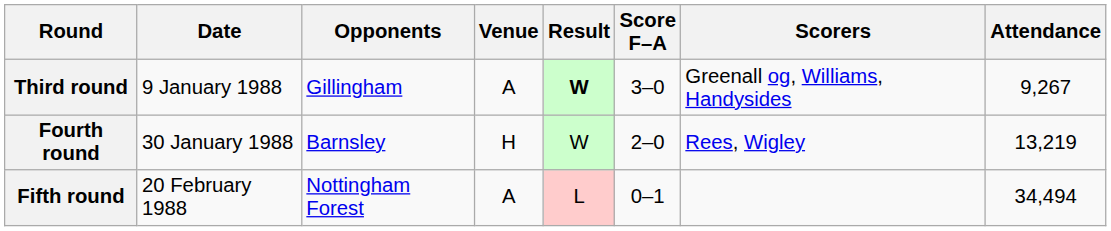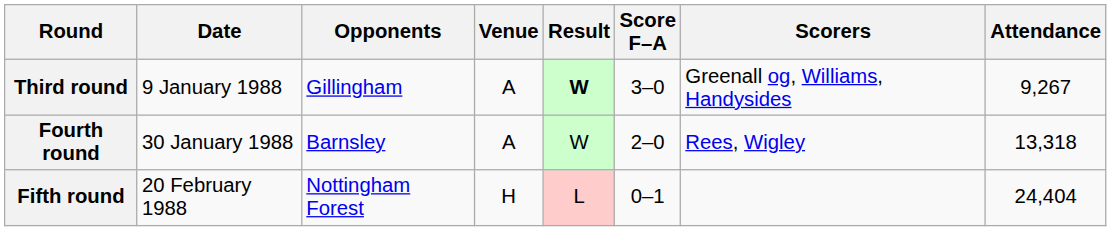 <table class="wikitable plainrowheaders" style="text-align:center">
 <tr>
 <th scope="col">Round</th>
 <th scope="col">Date</th>
 <th scope="col">Opponents</th>
 <th scope="col">Venue</th>
 <th scope="col">Result</th>
 <th scope="col">Score<br>F–A</th>
 <th scope="col">Scorers</th>
 <th scope="col">Attendance</th>
 </tr>
 <tr>
 <th scope="row">Third round</th>
 <td align="left">9 January 1988</td>
 <td align="left"><a href='#'>Gillingham</a></td>
 <td>A</td>
 <td style="background:#cfc"><strong>W</strong></td>
 <td>3–0</td>
 <td align="left">Greenall <a href='#'>og</a>, <a href='#'>Williams</a>, <a href='#'>Handysides</a></td>
 <td>9,267</td>
 </tr>
 <tr>
 <th scope="row">Fourth round</th>
 <td align="left">30 January 1988</td>
 <td align="left"><a href='#'>Barnsley</a></td>
-<td>H</td>
+<td>A</td>
 <td style="background:#cfc">W</td>
 <td>2–0</td>
 <td align="left"><a href='#'>Rees</a>, <a href='#'>Wigley</a></td>
-<td>13,219</td>
+<td>13,318</td>
 </tr>
 <tr>
 <th scope="row">Fifth round</th>
 <td align="left">20 February 1988</td>
 <td align="left"><a href='#'>Nottingham Forest</a></td>
-<td>A</td>
+<td>H</td>
 <td style="background:#fcc">L</td>
 <td>0–1</td>
 <td></td>
-<td>34,494</td>
+<td>24,404</td>
 </tr>
 </table>
